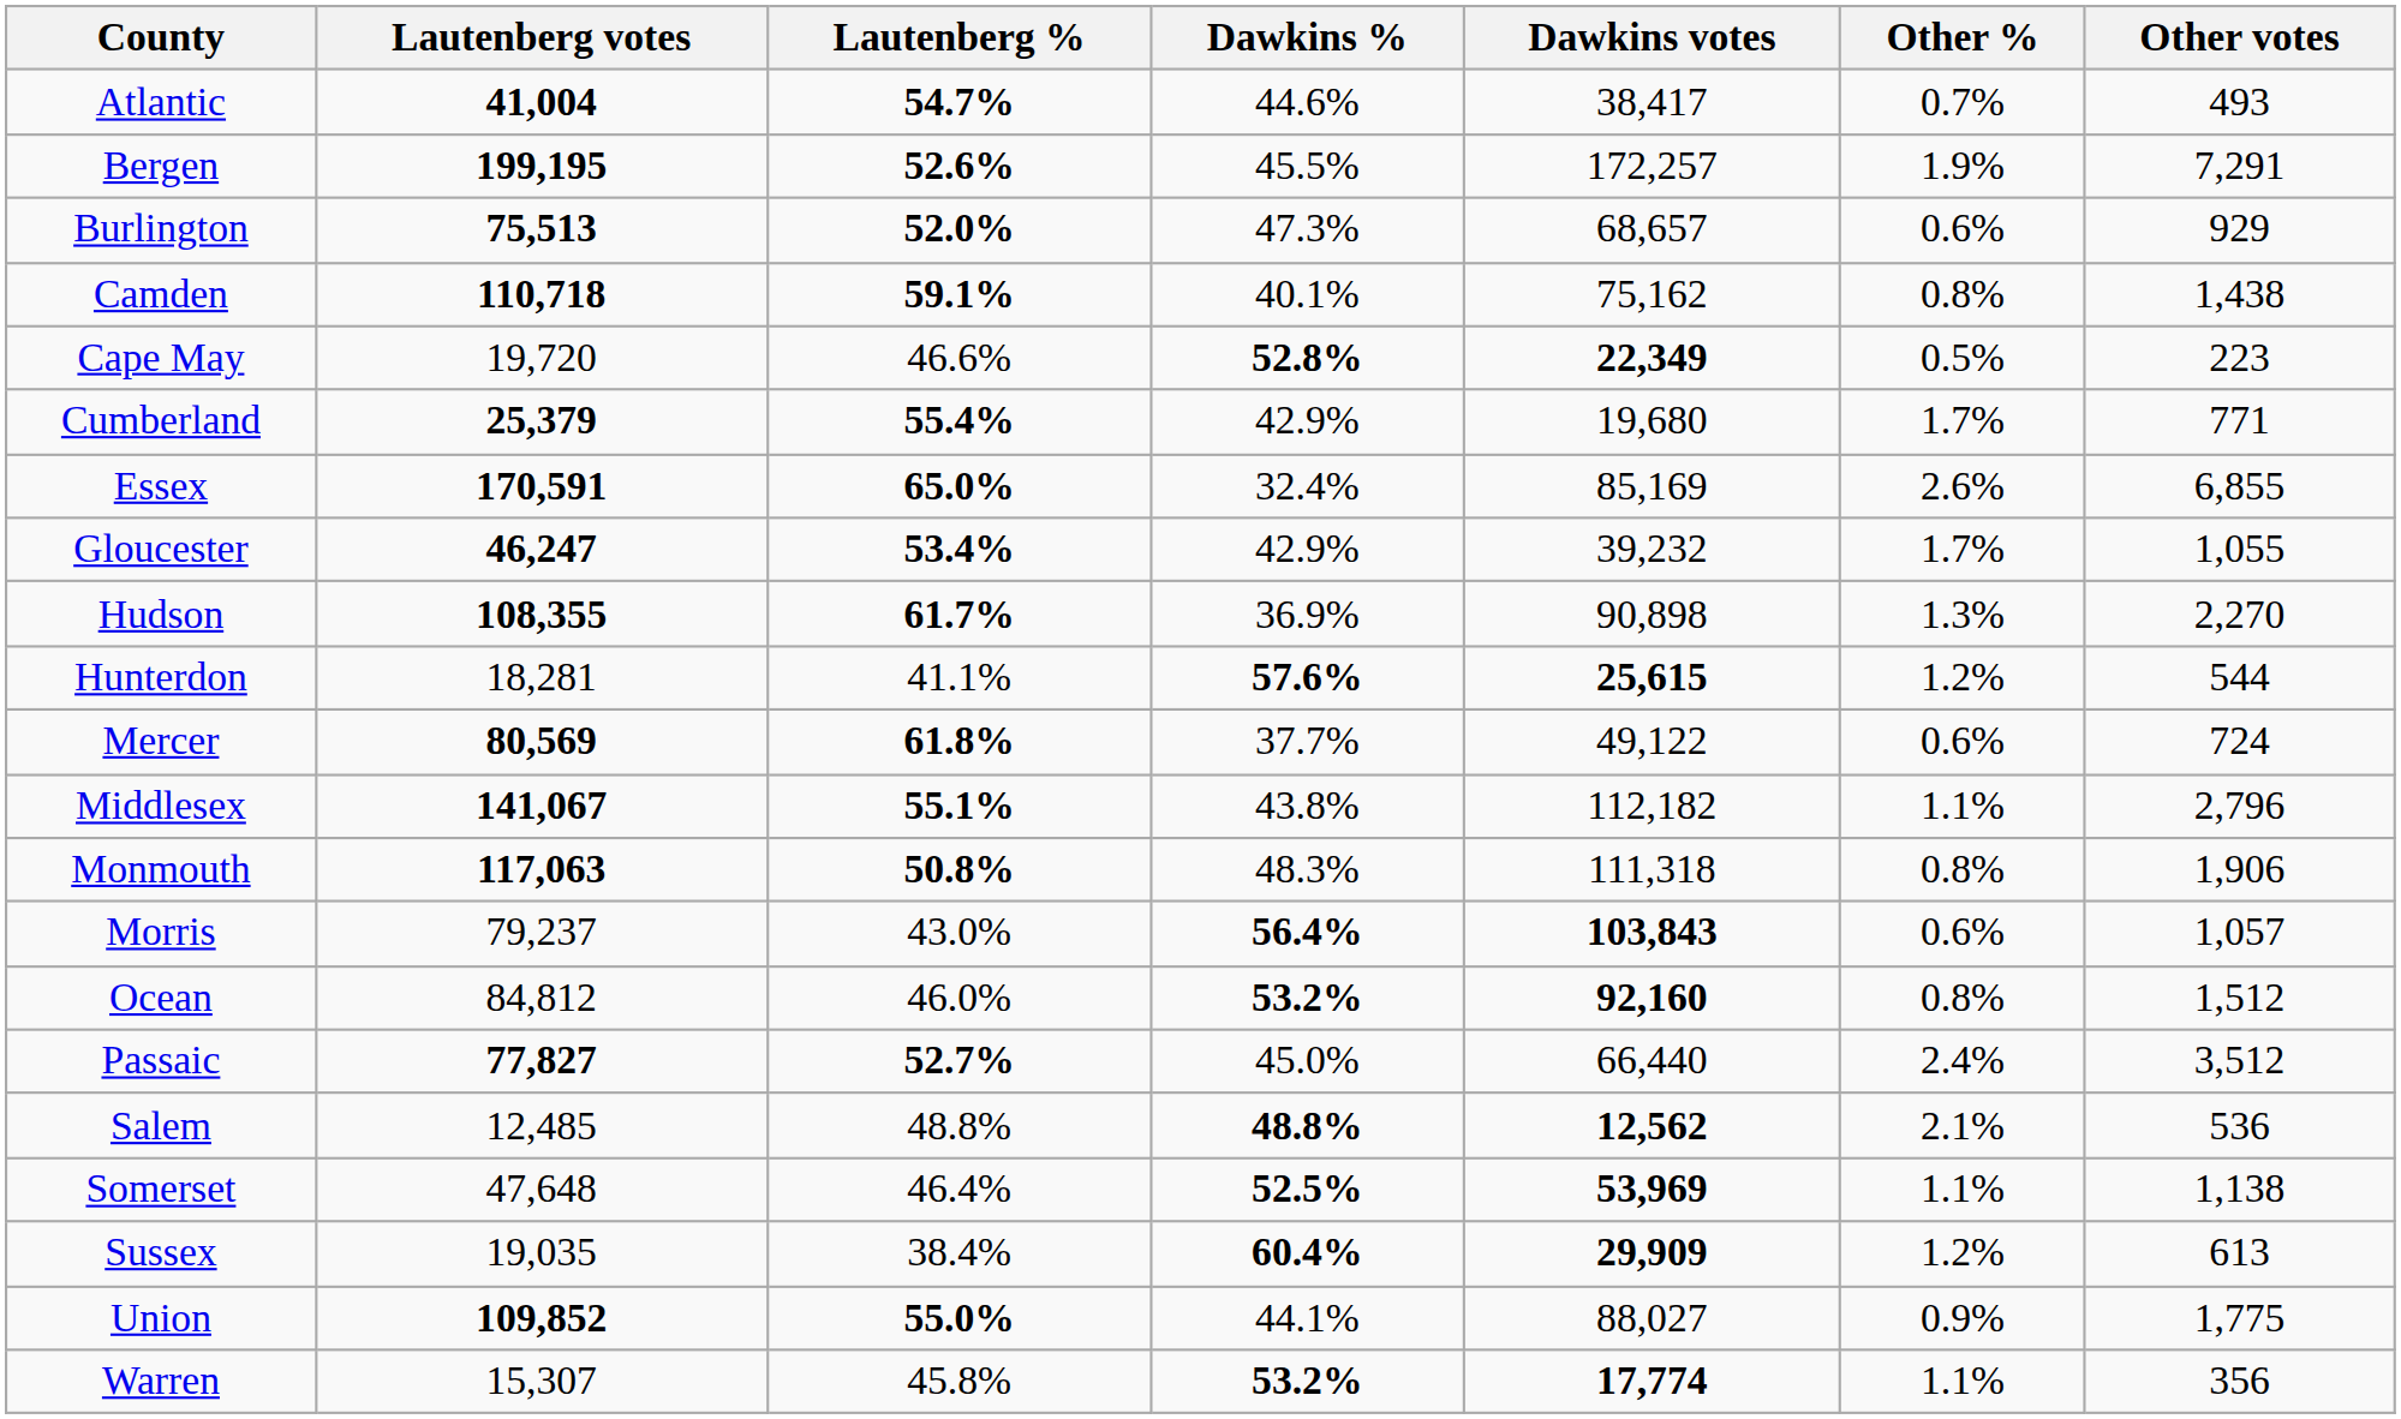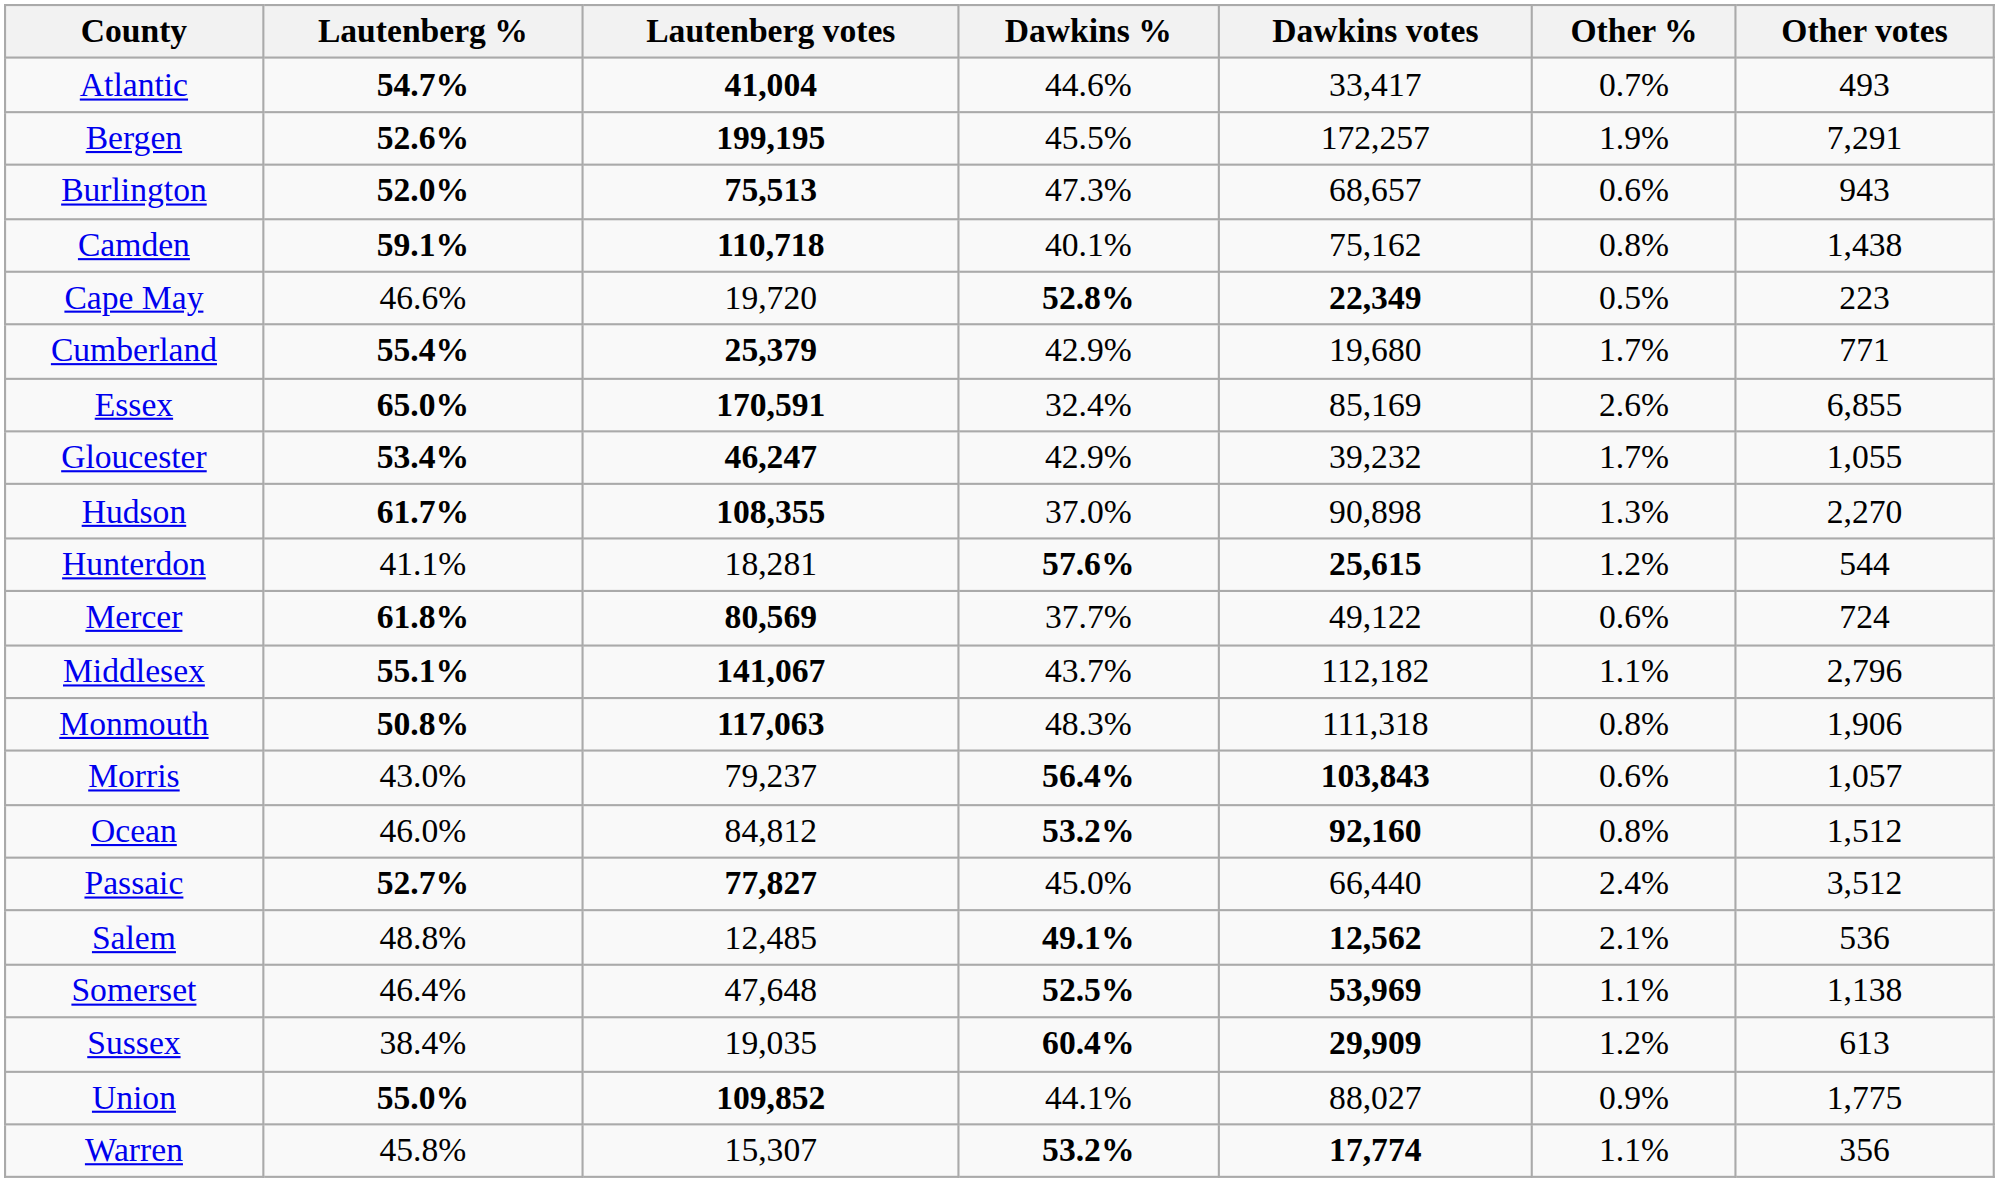 <table width="75%" class="wikitable sortable" style="text-align:right">
 <tr>
 <th>County</th>
+<th>Lautenberg %</th>
 <th>Lautenberg votes</th>
-<th>Lautenberg %</th>
 <th>Dawkins %</th>
 <th>Dawkins votes</th>
 <th>Other %</th>
 <th>Other votes</th>
 </tr>
 <tr>
 <td align="center" ><a href='#'>Atlantic</a></td>
+<td align="center" ><strong>54.7%</strong></td>
 <td align="center" ><strong>41,004</strong></td>
-<td align="center" ><strong>54.7%</strong></td>
 <td align="center" >44.6%</td>
-<td align="center" >38,417</td>
+<td align="center" >33,417</td>
 <td align="center" >0.7%</td>
 <td align="center" >493</td>
 </tr>
 <tr>
 <td align="center" ><a href='#'>Bergen</a></td>
+<td align="center" ><strong>52.6%</strong></td>
 <td align="center" ><strong>199,195</strong></td>
-<td align="center" ><strong>52.6%</strong></td>
 <td align="center" >45.5%</td>
 <td align="center" >172,257</td>
 <td align="center" >1.9%</td>
 <td align="center" >7,291</td>
 </tr>
 <tr>
 <td align="center" ><a href='#'>Burlington</a></td>
+<td align="center" ><strong>52.0%</strong></td>
 <td align="center" ><strong>75,513</strong></td>
-<td align="center" ><strong>52.0%</strong></td>
 <td align="center" >47.3%</td>
 <td align="center" >68,657</td>
 <td align="center" >0.6%</td>
-<td align="center" >929</td>
+<td align="center" >943</td>
 </tr>
 <tr>
 <td align="center" ><a href='#'>Camden</a></td>
+<td align="center" ><strong>59.1%</strong></td>
 <td align="center" ><strong>110,718</strong></td>
-<td align="center" ><strong>59.1%</strong></td>
 <td align="center" >40.1%</td>
 <td align="center" >75,162</td>
 <td align="center" >0.8%</td>
 <td align="center" >1,438</td>
 </tr>
 <tr>
 <td align="center" ><a href='#'>Cape May</a></td>
+<td align="center" >46.6%</td>
 <td align="center" >19,720</td>
-<td align="center" >46.6%</td>
 <td align="center" ><strong>52.8%</strong></td>
 <td align="center" ><strong>22,349</strong></td>
 <td align="center" >0.5%</td>
 <td align="center" >223</td>
 </tr>
 <tr>
 <td align="center" ><a href='#'>Cumberland</a></td>
+<td align="center" ><strong>55.4%</strong></td>
 <td align="center" ><strong>25,379</strong></td>
-<td align="center" ><strong>55.4%</strong></td>
 <td align="center" >42.9%</td>
 <td align="center" >19,680</td>
 <td align="center" >1.7%</td>
 <td align="center" >771</td>
 </tr>
 <tr>
 <td align="center" ><a href='#'>Essex</a></td>
+<td align="center" ><strong>65.0%</strong></td>
 <td align="center" ><strong>170,591</strong></td>
-<td align="center" ><strong>65.0%</strong></td>
 <td align="center" >32.4%</td>
 <td align="center" >85,169</td>
 <td align="center" >2.6%</td>
 <td align="center" >6,855</td>
 </tr>
 <tr>
 <td align="center" ><a href='#'>Gloucester</a></td>
+<td align="center" ><strong>53.4%</strong></td>
 <td align="center" ><strong>46,247</strong></td>
-<td align="center" ><strong>53.4%</strong></td>
 <td align="center" >42.9%</td>
 <td align="center" >39,232</td>
 <td align="center" >1.7%</td>
 <td align="center" >1,055</td>
 </tr>
 <tr>
 <td align="center" ><a href='#'>Hudson</a></td>
+<td align="center" ><strong>61.7%</strong></td>
 <td align="center" ><strong>108,355</strong></td>
-<td align="center" ><strong>61.7%</strong></td>
-<td align="center" >36.9%</td>
+<td align="center" >37.0%</td>
 <td align="center" >90,898</td>
 <td align="center" >1.3%</td>
 <td align="center" >2,270</td>
 </tr>
 <tr>
 <td align="center" ><a href='#'>Hunterdon</a></td>
+<td align="center" >41.1%</td>
 <td align="center" >18,281</td>
-<td align="center" >41.1%</td>
 <td align="center" ><strong>57.6%</strong></td>
 <td align="center" ><strong>25,615</strong></td>
 <td align="center" >1.2%</td>
 <td align="center" >544</td>
 </tr>
 <tr>
 <td align="center" ><a href='#'>Mercer</a></td>
+<td align="center" ><strong>61.8%</strong></td>
 <td align="center" ><strong>80,569</strong></td>
-<td align="center" ><strong>61.8%</strong></td>
 <td align="center" >37.7%</td>
 <td align="center" >49,122</td>
 <td align="center" >0.6%</td>
 <td align="center" >724</td>
 </tr>
 <tr>
 <td align="center" ><a href='#'>Middlesex</a></td>
+<td align="center" ><strong>55.1%</strong></td>
 <td align="center" ><strong>141,067</strong></td>
-<td align="center" ><strong>55.1%</strong></td>
-<td align="center" >43.8%</td>
+<td align="center" >43.7%</td>
 <td align="center" >112,182</td>
 <td align="center" >1.1%</td>
 <td align="center" >2,796</td>
 </tr>
 <tr>
 <td align="center" ><a href='#'>Monmouth</a></td>
+<td align="center" ><strong>50.8%</strong></td>
 <td align="center" ><strong>117,063</strong></td>
-<td align="center" ><strong>50.8%</strong></td>
 <td align="center" >48.3%</td>
 <td align="center" >111,318</td>
 <td align="center" >0.8%</td>
 <td align="center" >1,906</td>
 </tr>
 <tr>
 <td align="center" ><a href='#'>Morris</a></td>
+<td align="center" >43.0%</td>
 <td align="center" >79,237</td>
-<td align="center" >43.0%</td>
 <td align="center" ><strong>56.4%</strong></td>
 <td align="center" ><strong>103,843</strong></td>
 <td align="center" >0.6%</td>
 <td align="center" >1,057</td>
 </tr>
 <tr>
 <td align="center" ><a href='#'>Ocean</a></td>
+<td align="center" >46.0%</td>
 <td align="center" >84,812</td>
-<td align="center" >46.0%</td>
 <td align="center" ><strong>53.2%</strong></td>
 <td align="center" ><strong>92,160</strong></td>
 <td align="center" >0.8%</td>
 <td align="center" >1,512</td>
 </tr>
 <tr>
 <td align="center" ><a href='#'>Passaic</a></td>
+<td align="center" ><strong>52.7%</strong></td>
 <td align="center" ><strong>77,827</strong></td>
-<td align="center" ><strong>52.7%</strong></td>
 <td align="center" >45.0%</td>
 <td align="center" >66,440</td>
 <td align="center" >2.4%</td>
 <td align="center" >3,512</td>
 </tr>
 <tr>
 <td align="center" ><a href='#'>Salem</a></td>
+<td align="center" >48.8%</td>
 <td align="center" >12,485</td>
-<td align="center" >48.8%</td>
-<td align="center" ><strong>48.8%</strong></td>
+<td align="center" ><strong>49.1%</strong></td>
 <td align="center" ><strong>12,562</strong></td>
 <td align="center" >2.1%</td>
 <td align="center" >536</td>
 </tr>
 <tr>
 <td align="center" ><a href='#'>Somerset</a></td>
+<td align="center" >46.4%</td>
 <td align="center" >47,648</td>
-<td align="center" >46.4%</td>
 <td align="center" ><strong>52.5%</strong></td>
 <td align="center" ><strong>53,969</strong></td>
 <td align="center" >1.1%</td>
 <td align="center" >1,138</td>
 </tr>
 <tr>
 <td align="center" ><a href='#'>Sussex</a></td>
+<td align="center" >38.4%</td>
 <td align="center" >19,035</td>
-<td align="center" >38.4%</td>
 <td align="center" ><strong>60.4%</strong></td>
 <td align="center" ><strong>29,909</strong></td>
 <td align="center" >1.2%</td>
 <td align="center" >613</td>
 </tr>
 <tr>
 <td align="center" ><a href='#'>Union</a></td>
+<td align="center" ><strong>55.0%</strong></td>
 <td align="center" ><strong>109,852</strong></td>
-<td align="center" ><strong>55.0%</strong></td>
 <td align="center" >44.1%</td>
 <td align="center" >88,027</td>
 <td align="center" >0.9%</td>
 <td align="center" >1,775</td>
 </tr>
 <tr>
 <td align="center" ><a href='#'>Warren</a></td>
+<td align="center" >45.8%</td>
 <td align="center" >15,307</td>
-<td align="center" >45.8%</td>
 <td align="center" ><strong>53.2%</strong></td>
 <td align="center" ><strong>17,774</strong></td>
 <td align="center" >1.1%</td>
 <td align="center" >356</td>
 </tr>
 </table>
